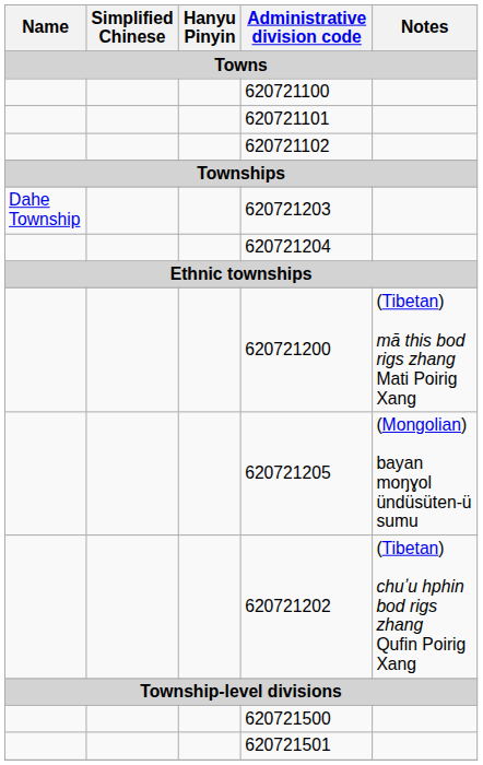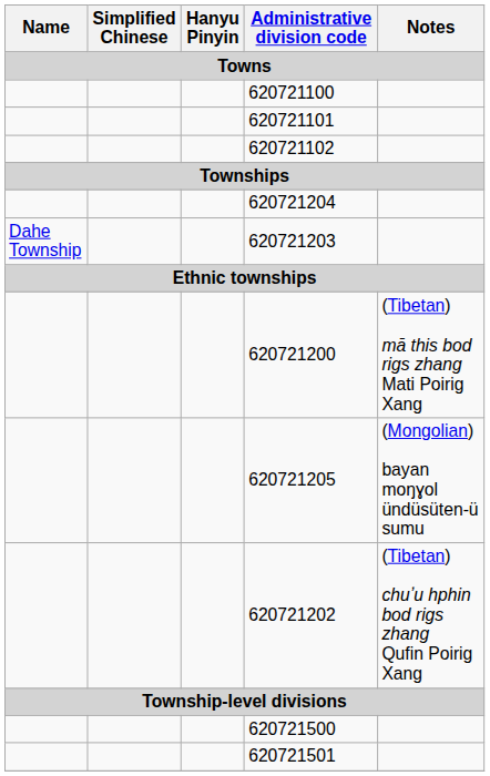 <table class="wikitable" align="center" style="width:50%; border="1">
 <tr>
 <th>Name</th>
 <th>Simplified Chinese</th>
 <th>Hanyu Pinyin</th>
 <th><a href='#'>Administrative division code</a></th>
 <th>Notes</th>
 </tr>
 <tr>
 <td colspan="5"  style="text-align:center; background:#d3d3d3;"><strong>Towns</strong></td>
 </tr>
 <tr --------->
 <td></td>
 <td></td>
 <td></td>
 <td>620721100</td>
 <td></td>
 </tr>
 <tr>
 <td></td>
 <td></td>
 <td></td>
 <td>620721101</td>
 <td></td>
 </tr>
 <tr>
 <td></td>
 <td></td>
 <td></td>
 <td>620721102</td>
 <td></td>
 </tr>
 <tr>
 <td colspan="5"  style="text-align:center; background:#d3d3d3;"><strong>Townships</strong></td>
 </tr>
+<tr>
+<td></td>
+<td></td>
+<td></td>
+<td>620721204</td>
+<td></td>
+</tr>
 <tr --------->
 <td><a href='#'>Dahe Township</a></td>
 <td></td>
 <td></td>
 <td>620721203</td>
-<td></td>
-</tr>
-<tr>
-<td></td>
-<td></td>
-<td></td>
-<td>620721204</td>
 <td></td>
 </tr>
 <tr>
 <td colspan="5"  style="text-align:center; background:#d3d3d3;"><strong>Ethnic townships</strong></td>
 </tr>
 <tr --------->
 <td></td>
 <td></td>
 <td></td>
 <td>620721200</td>
 <td>(<a href='#'>Tibetan</a>)<br><br><em>mā this bod rigs zhang</em><br>Mati Poirig Xang</td>
 </tr>
 <tr>
 <td></td>
 <td></td>
 <td></td>
 <td>620721205</td>
 <td>(<a href='#'>Mongolian</a>)<br><br>bayan moŋɣol ündüsüten-ü sumu</td>
 </tr>
 <tr>
 <td></td>
 <td></td>
 <td></td>
 <td>620721202</td>
 <td>(<a href='#'>Tibetan</a>)<br><br><em>chuʼu hphin bod rigs zhang</em><br>Qufin Poirig Xang</td>
 </tr>
 <tr>
 <td colspan="5"  style="text-align:center; background:#d3d3d3;"><strong>Township-level divisions</strong></td>
 </tr>
 <tr --------->
 <td></td>
 <td></td>
 <td></td>
 <td>620721500</td>
 <td></td>
 </tr>
 <tr>
 <td></td>
 <td></td>
 <td></td>
 <td>620721501</td>
 <td></td>
 </tr>
 <tr>
 </tr>
 </table>
